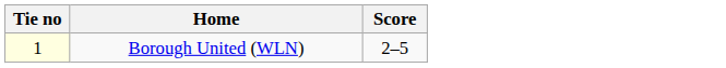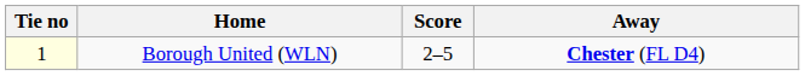 <table class="wikitable" style="text-align:center">
 <tr>
 <th width=50>Tie no</th>
 <th width=250>Home</th>
 <th width=50>Score</th>
+<th width=250>Away</th>
 </tr>
 <tr>
 <td style="background: lightyellow;">1</td>
 <td><a href='#'>Borough United</a> (<a href='#'>WLN</a>)</td>
 <td>2–5</td>
+<td><strong><a href='#'>Chester</a></strong> (<a href='#'>FL D4</a>)</td>
 </tr>
 </table>
